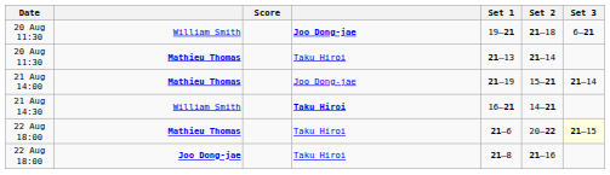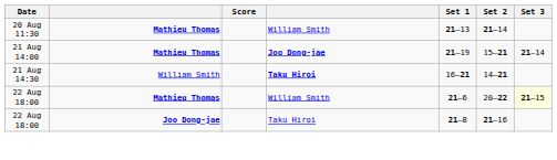 <table class="wikitable" style="text-align:center; font-size:90%">
 <tr>
 <th width="60">Date</th>
 <th align="right" width="250"></th>
 <th width="60">Score</th>
 <th align="left" width="250"></th>
 <th width="50">Set 1</th>
 <th width="50">Set 2</th>
 <th width="50">Set 3</th>
 </tr>
 <tr>
 <td>20 Aug<br>11:30</td>
-<td align="right"><a href='#'>William Smith</a> </td>
-<td align="center"></td>
-<td align="left"><strong> <a href='#'>Joo Dong-jae</a></strong></td>
-<td>19–<strong>21</strong></td>
-<td><strong>21</strong>–18</td>
-<td>6–<strong>21</strong></td>
-</tr>
-<tr>
-<td>20 Aug<br>11:30</td>
 <td align="right"><strong><a href='#'>Mathieu Thomas</a> </strong></td>
 <td align="center"></td>
-<td align="left"> <a href='#'>Taku Hiroi</a></td>
+<td align="left"> <a href='#'>William Smith</a></td>
 <td><strong>21</strong>–13</td>
 <td><strong>21</strong>–14</td>
 <td></td>
 </tr>
 <tr>
 <td>21 Aug<br>14:00</td>
 <td align="right"><strong><a href='#'>Mathieu Thomas</a> </strong></td>
 <td align="center"></td>
-<td align="left"> <a href='#'>Joo Dong-jae</a></td>
+<td align="left"><strong> <a href='#'>Joo Dong-jae</a></strong></td>
 <td><strong>21</strong>–19</td>
 <td>15–<strong>21</strong></td>
 <td><strong>21</strong>–14</td>
 </tr>
 <tr>
 <td>21 Aug<br>14:30</td>
 <td align="right"><a href='#'>William Smith</a> </td>
 <td align="center"></td>
 <td align="left"><strong> <a href='#'>Taku Hiroi</a></strong></td>
 <td>16–<strong>21</strong></td>
 <td>14–<strong>21</strong></td>
 <td></td>
 </tr>
 <tr>
 <td>22 Aug<br>18:00</td>
 <td align="right"><strong><a href='#'>Mathieu Thomas</a> </strong></td>
 <td align="center"></td>
-<td align="left"> <a href='#'>Taku Hiroi</a></td>
+<td align="left"> <a href='#'>William Smith</a></td>
 <td><strong>21</strong>–6</td>
 <td>20–<strong>22</strong></td>
 <td style="background: lightyellow;"><strong>21</strong>–15</td>
 </tr>
 <tr>
 <td>22 Aug<br>18:00</td>
 <td align="right"><strong><a href='#'>Joo Dong-jae</a> </strong></td>
 <td align="center"></td>
 <td align="left"> <a href='#'>Taku Hiroi</a></td>
 <td><strong>21</strong>–8</td>
 <td><strong>21</strong>–16</td>
 <td></td>
 </tr>
 </table>
